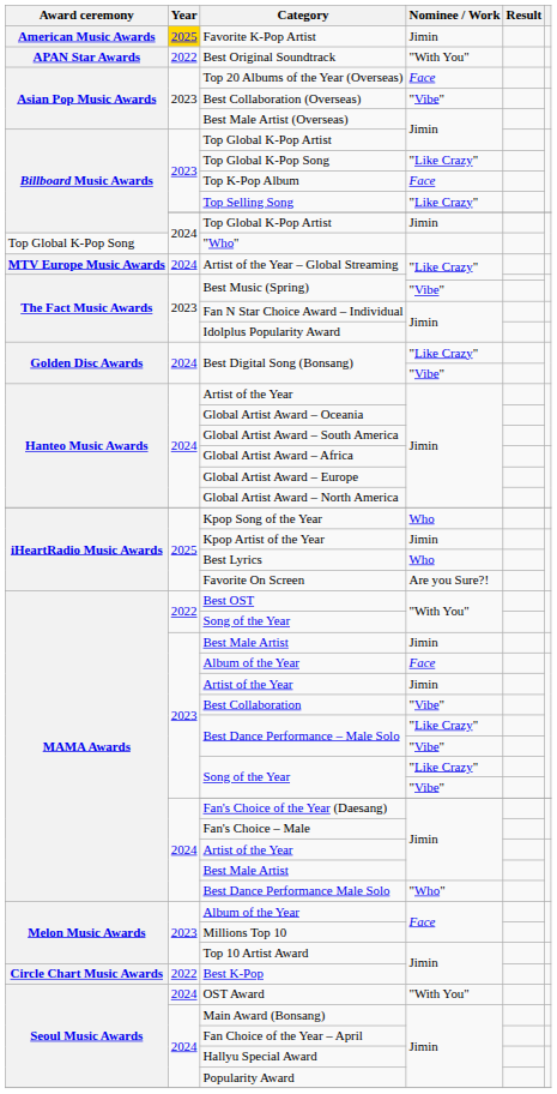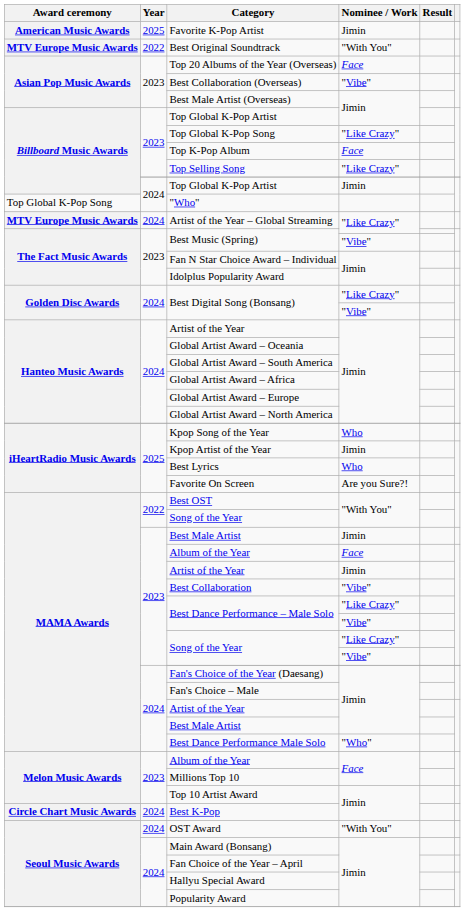 <table class="wikitable plainrowheaders sortable">
 <tr>
 <th scope="col">Award ceremony</th>
 <th scope="col">Year</th>
 <th scope="col">Category</th>
 <th scope="col">Nominee / Work</th>
 <th scope="col">Result</th>
 <th scope="col" class="unsortable"></th>
 </tr>
 <tr>
 <th scope="row"><a href='#'>American Music Awards</a></th>
-<td style="background: gold; text-align:center"><a href='#'>2025</a></td>
+<td style="text-align:center"><a href='#'>2025</a></td>
 <td>Favorite K-Pop Artist</td>
 <td>Jimin</td>
 <td></td>
 <td style="text-align:center"></td>
 </tr>
 <tr>
-<th scope="row"><a href='#'>APAN Star Awards</a></th>
+<th scope="row"><a href='#'>MTV Europe Music Awards</a></th>
 <td style="text-align:center"><a href='#'>2022</a></td>
 <td>Best Original Soundtrack</td>
 <td>"With You" </td>
 <td></td>
 <td style="text-align:center"></td>
 </tr>
 <tr>
 <th scope="row" rowspan="3"><a href='#'>Asian Pop Music Awards</a></th>
 <td style="text-align:center" rowspan="3">2023</td>
 <td>Top 20 Albums of the Year (Overseas)</td>
 <td><em><a href='#'>Face</a></em></td>
 <td></td>
 <td style="text-align:center"></td>
 </tr>
 <tr>
 <td>Best Collaboration (Overseas)</td>
 <td>"<a href='#'>Vibe</a>" </td>
 <td></td>
 <td style="text-align:center" rowspan="2"></td>
 </tr>
 <tr>
 <td>Best Male Artist (Overseas)</td>
 <td rowspan="2">Jimin</td>
 <td></td>
 </tr>
 <tr>
 <th scope="row" rowspan="6"><a href='#'><em>Billboard</em> Music Awards</a></th>
 <td rowspan="4" style="text-align:center"><a href='#'>2023</a></td>
 <td>Top Global K-Pop Artist</td>
 <td></td>
 <td rowspan="4" style="text-align:center"></td>
 </tr>
 <tr>
 <td>Top Global K-Pop Song</td>
 <td>"<a href='#'>Like Crazy</a>"</td>
 <td></td>
 </tr>
 <tr>
 <td>Top K-Pop Album</td>
 <td><em><a href='#'>Face</a></em></td>
 <td></td>
 </tr>
 <tr>
 <td><a href='#'>Top Selling Song</a></td>
 <td>"<a href='#'>Like Crazy</a>"</td>
 <td></td>
 </tr>
 <tr>
 </tr>
 <tr>
 <td rowspan="2" style="text-align:center;">2024</td>
 <td>Top Global K-Pop Artist</td>
 <td>Jimin</td>
 <td></td>
 <td rowspan="2" style="text-align:center;"></td>
 </tr>
 <tr>
 <td>Top Global K-Pop Song</td>
 <td>"<a href='#'>Who</a>"</td>
 <td></td>
 </tr>
 <tr>
 <th scope="row"><a href='#'>MTV Europe Music Awards</a></th>
 <td style="text-align:center;"><a href='#'>2024</a></td>
 <td>Artist of the Year – Global Streaming</td>
 <td rowspan="2">"<a href='#'>Like Crazy</a>"</td>
 <td></td>
 <td style="text-align:center;"></td>
 </tr>
 <tr>
 <th scope="row" rowspan="4"><a href='#'>The Fact Music Awards</a></th>
 <td rowspan="4" style="text-align:center">2023</td>
 <td rowspan="2">Best Music (Spring)</td>
 <td></td>
 <td rowspan="2" style="text-align:center;"></td>
 </tr>
 <tr>
 <td>"<a href='#'>Vibe</a>" </td>
 <td></td>
 </tr>
 <tr>
 <td>Fan N Star Choice Award – Individual</td>
 <td rowspan="2">Jimin</td>
 <td></td>
 <td style="text-align:center;"></td>
 </tr>
 <tr>
 <td>Idolplus Popularity Award</td>
 <td></td>
 <td style="text-align:center;"></td>
 </tr>
 <tr>
 <th scope="row" rowspan="2"><a href='#'>Golden Disc Awards</a></th>
 <td rowspan="2" style="text-align:center;"><a href='#'>2024</a></td>
 <td rowspan="2">Best Digital Song (Bonsang)</td>
 <td>"<a href='#'>Like Crazy</a>"</td>
 <td></td>
 <td rowspan="2" style="text-align:center;"></td>
 </tr>
 <tr>
 <td>"<a href='#'>Vibe</a>" </td>
 <td></td>
 </tr>
 <tr>
 <th scope="row" rowspan="6"><a href='#'>Hanteo Music Awards</a></th>
 <td style="text-align:center" rowspan="6"><a href='#'>2024</a></td>
 <td>Artist of the Year</td>
 <td rowspan="6">Jimin</td>
 <td></td>
 <td style="text-align:center" rowspan="3"></td>
 </tr>
 <tr>
 <td>Global Artist Award – Oceania</td>
 <td></td>
 </tr>
 <tr>
 <td>Global Artist Award – South America</td>
 <td></td>
 </tr>
 <tr>
 <td>Global Artist Award – Africa</td>
 <td></td>
 <td style="text-align:center" rowspan="3"></td>
 </tr>
 <tr>
 <td>Global Artist Award – Europe</td>
 <td></td>
 </tr>
 <tr>
 <td>Global Artist Award – North America</td>
 <td></td>
 </tr>
 <tr>
 </tr>
 <tr>
 <th scope="row" rowspan="4"><a href='#'>iHeartRadio Music Awards</a></th>
 <td style="text-align:center" rowspan="4"><a href='#'>2025</a></td>
 <td>Kpop Song of the Year</td>
 <td scope="row"><a href='#'>Who</a></td>
 <td></td>
 <td style="text-align:center;"></td>
 </tr>
 <tr>
 <td>Kpop Artist of the Year</td>
 <td scope="row">Jimin</td>
 <td></td>
 <td style="text-align:center" rowspan="3"></td>
 </tr>
 <tr>
 <td>Best Lyrics</td>
 <td scope="row"><a href='#'>Who</a></td>
 <td></td>
 </tr>
 <tr>
 <td>Favorite On Screen</td>
 <td scope="row">Are you Sure?! </td>
 <td></td>
 </tr>
 <tr>
 <th scope="row" rowspan="16"><a href='#'>MAMA Awards</a></th>
 <td style="text-align:center" rowspan="2"><a href='#'>2022</a></td>
 <td><a href='#'>Best OST</a></td>
 <td rowspan="2">"With You" </td>
 <td></td>
 <td style="text-align:center" rowspan="2"></td>
 </tr>
 <tr>
 <td><a href='#'>Song of the Year</a></td>
 <td></td>
 </tr>
 <tr>
 <td style="text-align:center" rowspan="8"><a href='#'>2023</a></td>
 <td><a href='#'>Best Male Artist</a></td>
 <td>Jimin</td>
 <td></td>
 <td style="text-align:center"></td>
 </tr>
 <tr>
 <td><a href='#'>Album of the Year</a></td>
 <td><em><a href='#'>Face</a></em></td>
 <td></td>
 <td rowspan="7" style="text-align:center"></td>
 </tr>
 <tr>
 <td><a href='#'>Artist of the Year</a></td>
 <td>Jimin</td>
 <td></td>
 </tr>
 <tr>
 <td><a href='#'>Best Collaboration</a></td>
 <td>"<a href='#'>Vibe</a>" </td>
 <td></td>
 </tr>
 <tr>
 <td rowspan="2"><a href='#'>Best Dance Performance – Male Solo</a></td>
 <td>"<a href='#'>Like Crazy</a>"</td>
 <td></td>
 </tr>
 <tr>
 <td>"<a href='#'>Vibe</a>" </td>
 <td></td>
 </tr>
 <tr>
 <td rowspan="2"><a href='#'>Song of the Year</a></td>
 <td>"<a href='#'>Like Crazy</a>"</td>
 <td></td>
 </tr>
 <tr>
 <td>"<a href='#'>Vibe</a>" </td>
 <td></td>
 </tr>
 <tr>
 <td rowspan="6" style="text-align:center;"><a href='#'>2024</a></td>
 </tr>
 <tr>
 <td><a href='#'>Fan's Choice of the Year</a> (Daesang)</td>
 <td rowspan="4">Jimin</td>
 <td></td>
 <td style="text-align:center" rowspan="2"></td>
 </tr>
 <tr>
 <td>Fan's Choice – Male</td>
 <td></td>
 </tr>
 <tr>
 <td><a href='#'>Artist of the Year</a></td>
 <td></td>
 <td rowspan="3" style="text-align:center"></td>
 </tr>
 <tr>
 <td><a href='#'>Best Male Artist</a></td>
 <td></td>
 </tr>
 <tr>
 <td><a href='#'>Best Dance Performance Male Solo</a></td>
 <td>"<a href='#'>Who</a>"</td>
 <td></td>
 </tr>
 <tr>
 <th scope="row" rowspan="3"><a href='#'>Melon Music Awards</a></th>
 <td style="text-align:center" rowspan="3"><a href='#'>2023</a></td>
 <td><a href='#'>Album of the Year</a></td>
 <td rowspan="2"><em><a href='#'>Face</a></em></td>
 <td></td>
 <td rowspan="2" style="text-align:center"></td>
 </tr>
 <tr>
 <td>Millions Top 10</td>
 <td></td>
 </tr>
 <tr>
 <td>Top 10 Artist Award</td>
 <td rowspan="2">Jimin</td>
 <td></td>
 <td style="text-align:center"></td>
 </tr>
 <tr>
 <th scope="row"><a href='#'>Circle Chart Music Awards</a></th>
-<td style="text-align:center"><a href='#'>2022</a></td>
+<td style="text-align:center"><a href='#'>2024</a></td>
 <td><a href='#'>Best K-Pop</a></td>
 <td></td>
 <td style="text-align:center"></td>
 </tr>
 <tr>
 <th scope="row" rowspan="5"><a href='#'>Seoul Music Awards</a></th>
 <td style="text-align:center"><a href='#'>2024</a></td>
 <td>OST Award</td>
 <td>"With You" </td>
 <td></td>
 <td style="text-align:center"></td>
 </tr>
 <tr>
 <td style="text-align:center" rowspan="4"><a href='#'>2024</a></td>
 <td>Main Award (Bonsang)</td>
 <td rowspan="4">Jimin</td>
 <td></td>
 <td style="text-align:center;"></td>
 </tr>
 <tr>
 <td>Fan Choice of the Year – April</td>
 <td></td>
 <td style="text-align:center;"></td>
 </tr>
 <tr>
 <td>Hallyu Special Award</td>
 <td></td>
 <td style="text-align:center" rowspan="2"></td>
 </tr>
 <tr>
 <td>Popularity Award</td>
 <td></td>
 </tr>
 <tr>
 </tr>
 </table>
